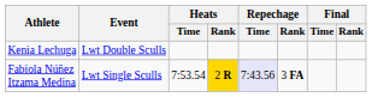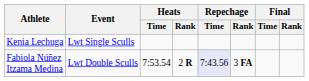 <table class="wikitable" style="font-size:90%">
 <tr>
 <th rowspan=2>Athlete</th>
 <th rowspan=2>Event</th>
 <th colspan="2">Heats</th>
 <th colspan="2">Repechage</th>
 <th colspan="2">Final</th>
 </tr>
 <tr style="font-size:95%">
 <th>Time</th>
 <th>Rank</th>
 <th>Time</th>
 <th>Rank</th>
 <th>Time</th>
 <th>Rank</th>
 </tr>
 <tr align=center>
 <td align=left><a href='#'>Kenia Lechuga</a></td>
-<td align=left><a href='#'>Lwt Double Sculls</a></td>
+<td align=left><a href='#'>Lwt Single Sculls</a></td>
 <td></td>
 <td></td>
 <td></td>
 <td></td>
 <td></td>
 <td></td>
 </tr>
 <tr align=center>
 <td align=left><a href='#'>Fabiola Núñez</a><br><a href='#'>Itzama Medina</a></td>
-<td align=left><a href='#'>Lwt Single Sculls</a></td>
+<td align=left><a href='#'>Lwt Double Sculls</a></td>
 <td>7:53.54</td>
-<td style="background: gold;">2 <strong>R</strong></td>
+<td>2 <strong>R</strong></td>
 <td style="background: lavender;">7:43.56</td>
 <td>3 <strong>FA</strong></td>
 <td></td>
 <td></td>
 </tr>
 </table>
